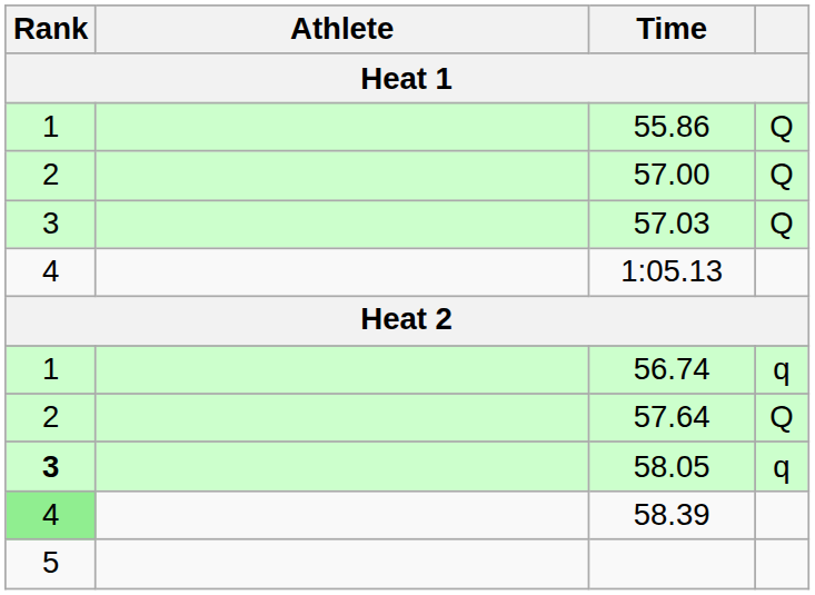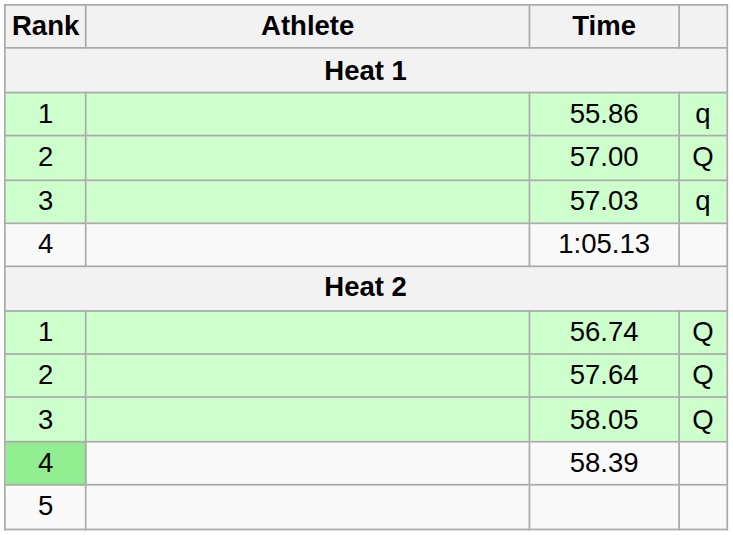 <table class=wikitable style="text-align:center">
 <tr>
 <th width=40>Rank</th>
 <th width=250>Athlete</th>
 <th width=80>Time</th>
 <th width=20></th>
 </tr>
 <tr>
 <th colspan=4>Heat 1</th>
 </tr>
 <tr bgcolor="ccffcc">
 <td>1</td>
 <td align=left></td>
 <td>55.86</td>
-<td>Q</td>
+<td>q</td>
 </tr>
 <tr bgcolor="ccffcc">
 <td>2</td>
 <td align=left></td>
 <td>57.00</td>
 <td>Q</td>
 </tr>
 <tr bgcolor="ccffcc">
 <td>3</td>
 <td align=left></td>
 <td>57.03</td>
-<td>Q</td>
+<td>q</td>
 </tr>
 <tr>
 <td>4</td>
 <td align=left></td>
 <td>1:05.13</td>
 <td></td>
 </tr>
 <tr>
 <th colspan=4>Heat 2</th>
 </tr>
 <tr bgcolor="ccffcc">
 <td>1</td>
 <td align=left></td>
 <td>56.74</td>
-<td>q</td>
+<td>Q</td>
 </tr>
 <tr bgcolor="ccffcc">
 <td>2</td>
 <td align=left></td>
 <td>57.64</td>
 <td>Q</td>
 </tr>
 <tr bgcolor="ccffcc">
-<td><strong>3</strong></td>
+<td>3</td>
 <td align=left></td>
 <td>58.05</td>
-<td>q</td>
+<td>Q</td>
 </tr>
 <tr>
 <td style="background: lightgreen;">4</td>
 <td align=left></td>
 <td>58.39</td>
 <td></td>
 </tr>
 <tr>
 <td>5</td>
 <td align=left></td>
 <td></td>
 </tr>
 </table>
